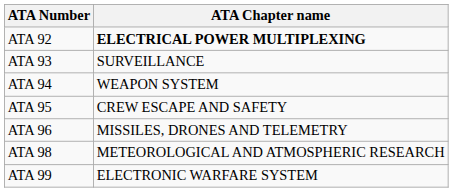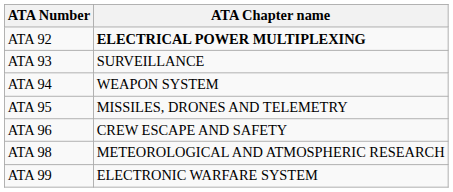 <table class="wikitable">
 <tr>
 <th>ATA Number</th>
 <th>ATA Chapter name</th>
 </tr>
 <tr>
 <td>ATA 92</td>
 <td><strong>ELECTRICAL POWER MULTIPLEXING</strong></td>
 </tr>
 <tr>
 <td>ATA 93</td>
 <td>SURVEILLANCE</td>
 </tr>
 <tr>
 <td>ATA 94</td>
 <td>WEAPON SYSTEM</td>
 </tr>
 <tr>
 <td>ATA 95</td>
-<td>CREW ESCAPE AND SAFETY</td>
+<td>MISSILES, DRONES AND TELEMETRY</td>
 </tr>
 <tr>
 <td>ATA 96</td>
-<td>MISSILES, DRONES AND TELEMETRY</td>
+<td>CREW ESCAPE AND SAFETY</td>
 </tr>
 <tr>
 <td>ATA 98</td>
 <td>METEOROLOGICAL AND ATMOSPHERIC RESEARCH</td>
 </tr>
 <tr>
 <td>ATA 99</td>
 <td>ELECTRONIC WARFARE SYSTEM</td>
 </tr>
 </table>
